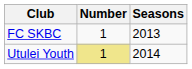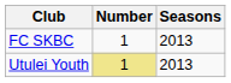 <table class="wikitable sortable">
 <tr>
 <th>Club</th>
 <th>Number</th>
 <th>Seasons</th>
 </tr>
 <tr>
 <td><a href='#'>FC SKBC</a></td>
 <td style="text-align:center">1</td>
 <td>2013</td>
 </tr>
 <tr>
 <td><a href='#'>Utulei Youth</a></td>
 <td style="background: khaki; text-align:center">1</td>
-<td>2014</td>
+<td>2013</td>
 </tr>
 </table>
